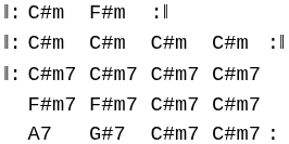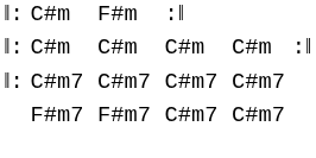 <table>
 <tr>
 <td>‖:</td>
 <td>C#m</td>
 <td></td>
 <td>F#m</td>
 <td></td>
 <td>:‖</td>
 </tr>
 <tr>
 <td>‖:</td>
 <td>C#m</td>
 <td></td>
 <td>C#m</td>
 <td></td>
 <td>C#m</td>
 <td></td>
 <td>C#m</td>
 <td>:‖</td>
 </tr>
 <tr>
 <td>‖:</td>
 <td>C#m7</td>
 <td></td>
 <td>C#m7</td>
 <td></td>
 <td>C#m7</td>
 <td></td>
 <td>C#m7</td>
 <td></td>
 </tr>
 <tr>
 <td></td>
 <td>F#m7</td>
 <td></td>
 <td>F#m7</td>
 <td></td>
 <td>C#m7</td>
 <td></td>
 <td>C#m7</td>
 <td></td>
 </tr>
-<tr>
-<td></td>
-<td>A7</td>
-<td></td>
-<td>G#7</td>
-<td></td>
-<td>C#m7</td>
-<td></td>
-<td>C#m7</td>
-<td>:</td>
-</tr>
 </table>
